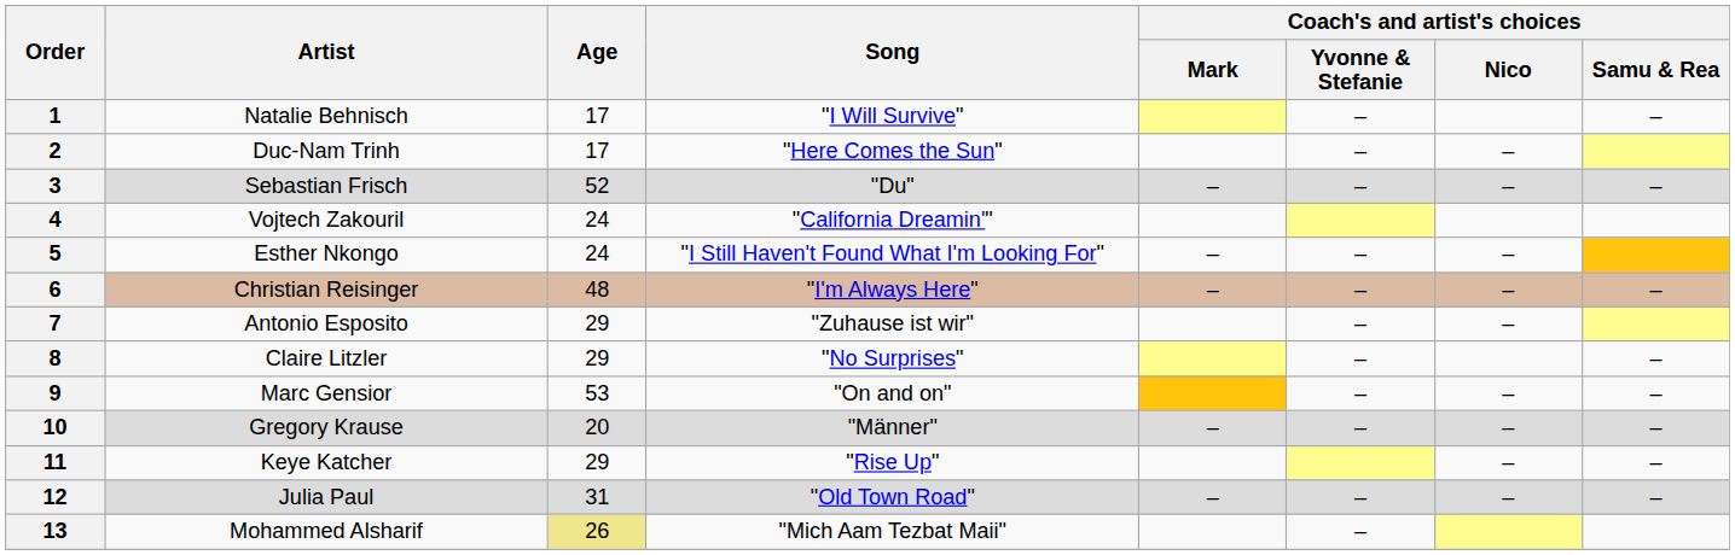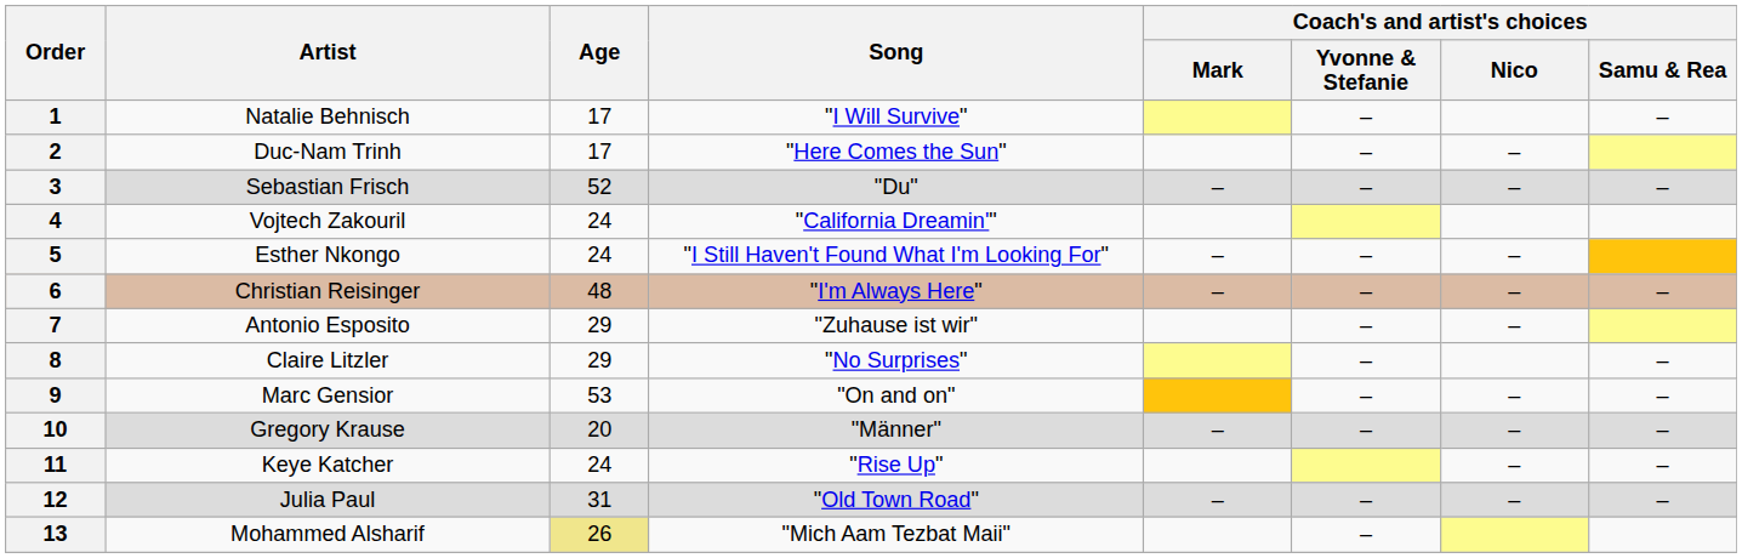 <table class="wikitable" style="text-align:center; width:100%;">
 <tr>
 <th scope="col" rowspan="2" style="width:04%;">Order</th>
 <th scope="col" rowspan="2" style="width:18%;">Artist</th>
 <th scope="col" rowspan="2" style="width:04%;">Age</th>
 <th scope="col" rowspan="2" style="width:20%;">Song</th>
 <th scope="col" colspan="4" style="width:24%;">Coach's and artist's choices</th>
 </tr>
 <tr>
 <th style="width:06%;">Mark</th>
 <th style="width:06%;">Yvonne & Stefanie</th>
 <th style="width:06%;">Nico</th>
 <th style="width:06%;">Samu & Rea</th>
 </tr>
 <tr>
 <th>1</th>
 <td>Natalie Behnisch</td>
 <td>17</td>
 <td>"<a href='#'>I Will Survive</a>"</td>
 <td style="background: #fdfc8f;"><strong></strong></td>
 <td>–</td>
 <td><strong></strong></td>
 <td>–</td>
 </tr>
 <tr>
 <th>2</th>
 <td>Duc-Nam Trinh</td>
 <td>17</td>
 <td>"<a href='#'>Here Comes the Sun</a>"</td>
 <td><strong></strong></td>
 <td>–</td>
 <td>–</td>
 <td style="background: #fdfc8f;"><strong></strong></td>
 </tr>
 <tr style="background: #dcdcdc;" |>
 <th>3</th>
 <td>Sebastian Frisch</td>
 <td>52</td>
 <td>"Du"</td>
 <td>–</td>
 <td>–</td>
 <td>–</td>
 <td>–</td>
 </tr>
 <tr>
 <th>4</th>
 <td>Vojtech Zakouril</td>
 <td>24</td>
 <td>"<a href='#'>California Dreamin'</a>"</td>
 <td><strong></strong></td>
 <td style="background: #fdfc8f;"><strong></strong></td>
 <td><strong></strong></td>
 <td><strong></strong></td>
 </tr>
 <tr>
 <th>5</th>
 <td>Esther Nkongo</td>
 <td>24</td>
 <td>"<a href='#'>I Still Haven't Found What I'm Looking For</a>"</td>
 <td>–</td>
 <td>–</td>
 <td>–</td>
 <td style="background: #ffc40c;"><strong></strong></td>
 </tr>
 <tr style="background: #dbbba4;" |>
 <th>6</th>
 <td>Christian Reisinger</td>
 <td>48</td>
 <td>"<a href='#'>I'm Always Here</a>"</td>
 <td>–</td>
 <td>–</td>
 <td>–</td>
 <td>–</td>
 </tr>
 <tr>
 <th>7</th>
 <td>Antonio Esposito</td>
 <td>29</td>
 <td>"Zuhause ist wir"</td>
 <td><strong></strong></td>
 <td>–</td>
 <td>–</td>
 <td style="background: #fdfc8f;"><strong></strong></td>
 </tr>
 <tr>
 <th>8</th>
 <td>Claire Litzler</td>
 <td>29</td>
 <td>"<a href='#'>No Surprises</a>"</td>
 <td style="background: #fdfc8f;"><strong></strong></td>
 <td>–</td>
 <td><strong></strong></td>
 <td>–</td>
 </tr>
 <tr>
 <th>9</th>
 <td>Marc Gensior</td>
 <td>53</td>
 <td>"On and on"</td>
 <td style="background: #ffc40c;"><strong></strong></td>
 <td>–</td>
 <td>–</td>
 <td>–</td>
 </tr>
 <tr style="background: #dcdcdc;" |>
 <th>10</th>
 <td>Gregory Krause</td>
 <td>20</td>
 <td>"Männer"</td>
 <td>–</td>
 <td>–</td>
 <td>–</td>
 <td>–</td>
 </tr>
 <tr>
 <th>11</th>
 <td>Keye Katcher </td>
-<td>29</td>
+<td>24</td>
 <td>"<a href='#'>Rise Up</a>"</td>
 <td><strong></strong></td>
 <td style="background: #fdfc8f;"><strong></strong></td>
 <td>–</td>
 <td>–</td>
 </tr>
 <tr style="background: #dcdcdc;" |>
 <th>12</th>
 <td>Julia Paul</td>
 <td>31</td>
 <td>"<a href='#'>Old Town Road</a>"</td>
 <td>–</td>
 <td>–</td>
 <td>–</td>
 <td>–</td>
 </tr>
 <tr>
 <th>13</th>
 <td>Mohammed Alsharif</td>
 <td style="background: khaki;">26</td>
 <td>"Mich Aam Tezbat Maii"</td>
 <td><strong></strong></td>
 <td>–</td>
 <td style="background: #fdfc8f;"><strong></strong></td>
 <td><strong></strong></td>
 </tr>
 <tr>
 </tr>
 </table>
